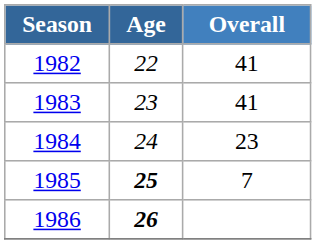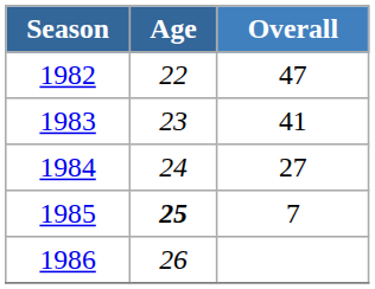 <table class="wikitable" style="font-size:95%; text-align:center; border:grey solid 1px; border-collapse:collapse; background:#ffffff;">
 <tr>
 <th style="background-color:#369; color:white; width:60px;"> Season </th>
 <th style="background-color:#369; color:white; width:40px;"> Age </th>
 <th style="background-color:#4180be; color:white; width:75px;">Overall</th>
 </tr>
 <tr>
 <td><a href='#'>1982</a></td>
 <td><em>22</em></td>
-<td>41</td>
+<td>47</td>
 </tr>
 <tr>
 <td><a href='#'>1983</a></td>
 <td><em>23</em></td>
 <td>41</td>
 </tr>
 <tr>
 <td><a href='#'>1984</a></td>
 <td><em>24</em></td>
-<td>23</td>
+<td>27</td>
 </tr>
 <tr>
 <td><a href='#'>1985</a></td>
 <td><strong><em>25</em></strong></td>
 <td>7</td>
 </tr>
 <tr>
 <td><a href='#'>1986</a></td>
-<td><strong><em>26</em></strong></td>
+<td><em>26</em></td>
 <td></td>
 </tr>
 <tr>
 </tr>
 </table>
